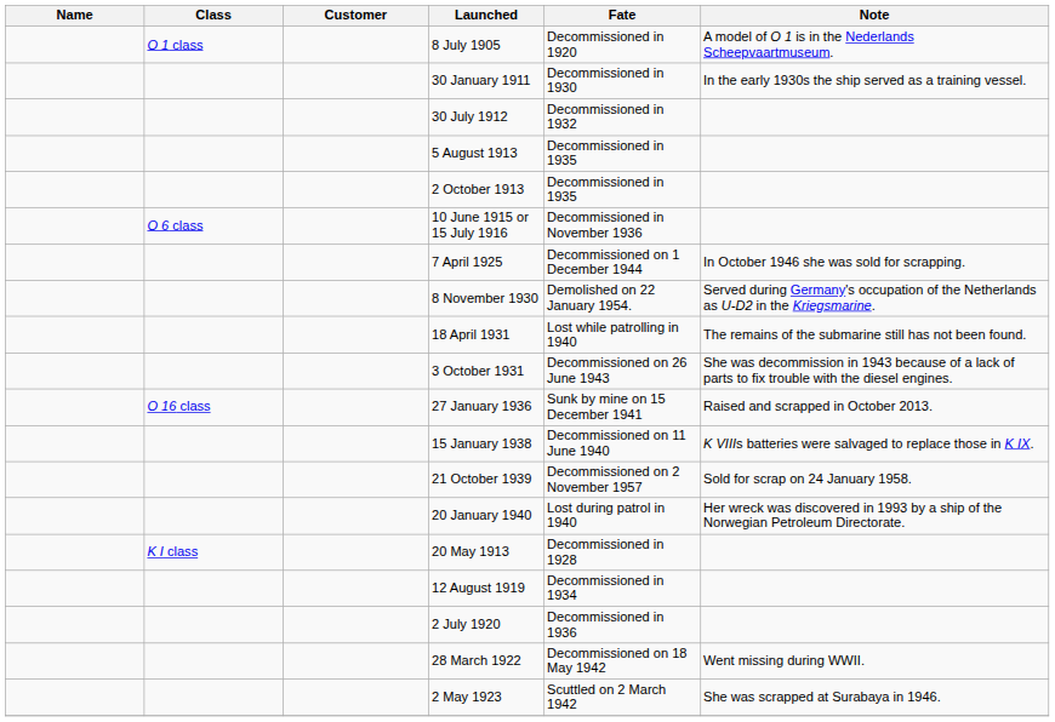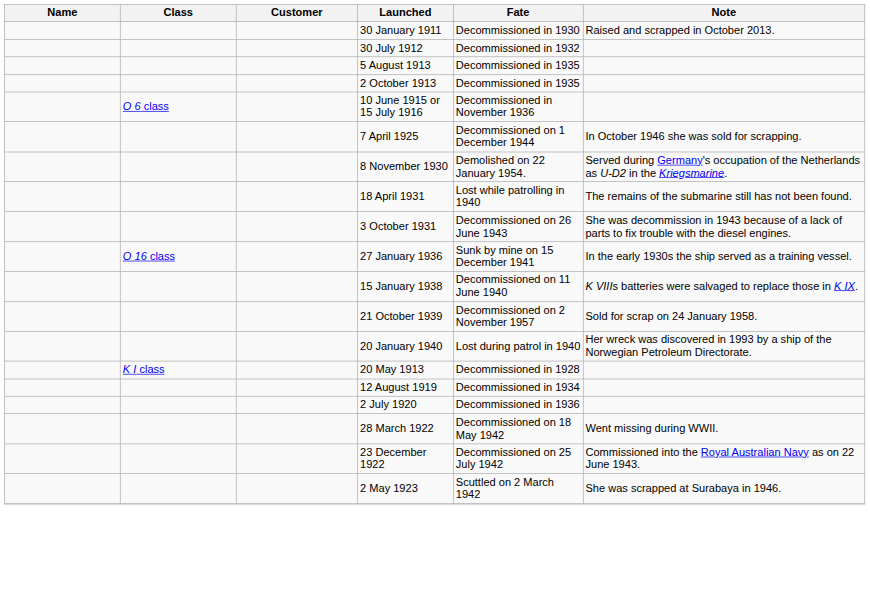 <table class="wikitable mw-collapsible mw-collapsed">
 <tr>
 <th width="200">Name</th>
 <th width="200">Class</th>
 <th width="200">Customer</th>
 <th width="150">Launched</th>
 <th width="200">Fate</th>
 <th width="500">Note</th>
 </tr>
 <tr>
 <td></td>
-<td><a href='#'><em>O 1</em> class</a></td>
-<td></td>
-<td>8 July 1905</td>
-<td>Decommissioned in 1920</td>
-<td>A model of <em>O 1</em> is in the <a href='#'>Nederlands Scheepvaartmuseum</a>.</td>
-</tr>
-<tr>
-<td></td>
 <td></td>
 <td></td>
 <td>30 January 1911</td>
 <td>Decommissioned in 1930</td>
-<td>In the early 1930s the ship served as a training vessel.</td>
+<td>Raised and scrapped in October 2013.</td>
 </tr>
 <tr>
 <td></td>
 <td></td>
 <td></td>
 <td>30 July 1912</td>
 <td>Decommissioned in 1932</td>
 <td></td>
 </tr>
 <tr>
 <td></td>
 <td></td>
 <td></td>
 <td>5 August 1913</td>
 <td>Decommissioned in 1935</td>
 <td></td>
 </tr>
 <tr>
 <td></td>
 <td></td>
 <td></td>
 <td>2 October 1913</td>
 <td>Decommissioned in 1935</td>
 <td></td>
 </tr>
 <tr>
 <td></td>
 <td><a href='#'><em>O 6</em> class</a></td>
 <td></td>
 <td>10 June 1915 or 15 July 1916</td>
 <td>Decommissioned in November 1936</td>
 <td></td>
 </tr>
 <tr>
 <td></td>
 <td></td>
 <td></td>
 <td>7 April 1925</td>
 <td>Decommissioned on 1 December 1944</td>
 <td>In October 1946 she was sold for scrapping.</td>
 </tr>
 <tr>
 <td></td>
 <td></td>
 <td></td>
 <td>8 November 1930</td>
 <td>Demolished on 22 January 1954.</td>
 <td>Served during <a href='#'>Germany</a>'s occupation of the Netherlands as <em>U-D2</em> in the <em><a href='#'>Kriegsmarine</a></em>.</td>
 </tr>
 <tr>
 <td></td>
 <td></td>
 <td></td>
 <td>18 April 1931</td>
 <td>Lost while patrolling in 1940</td>
 <td>The remains of the submarine still has not been found.</td>
 </tr>
 <tr>
 <td></td>
 <td></td>
 <td></td>
 <td>3 October 1931</td>
 <td>Decommissioned on 26 June 1943</td>
 <td>She was decommission in 1943 because of a lack of parts to fix trouble with the diesel engines.</td>
 </tr>
 <tr>
 <td></td>
 <td><a href='#'><em>O 16</em> class</a></td>
 <td></td>
 <td>27 January 1936</td>
 <td>Sunk by mine on 15 December 1941</td>
-<td>Raised and scrapped in October 2013.</td>
+<td>In the early 1930s the ship served as a training vessel.</td>
 </tr>
 <tr>
 <td></td>
 <td></td>
 <td></td>
 <td>15 January 1938</td>
 <td>Decommissioned on 11 June 1940</td>
 <td><em>K VIII</em>s batteries were salvaged to replace those in <em><a href='#'>K IX</a></em>.</td>
 </tr>
 <tr>
 <td></td>
 <td></td>
 <td></td>
 <td>21 October 1939</td>
 <td>Decommissioned on 2 November 1957</td>
 <td>Sold for scrap on 24 January 1958.</td>
 </tr>
 <tr>
 <td></td>
 <td></td>
 <td></td>
 <td>20 January 1940</td>
 <td>Lost during patrol in 1940</td>
 <td>Her wreck was discovered in 1993 by a ship of the Norwegian Petroleum Directorate.</td>
 </tr>
 <tr>
 <td></td>
 <td><a href='#'><em>K I</em> class</a></td>
 <td></td>
 <td>20 May 1913</td>
 <td>Decommissioned in 1928</td>
 <td></td>
 </tr>
 <tr>
 <td></td>
 <td></td>
 <td></td>
 <td>12 August 1919</td>
 <td>Decommissioned in 1934</td>
 <td></td>
 </tr>
 <tr>
 <td></td>
 <td></td>
 <td></td>
 <td>2 July 1920</td>
 <td>Decommissioned in 1936</td>
 <td></td>
 </tr>
 <tr>
 <td></td>
 <td></td>
 <td></td>
 <td>28 March 1922</td>
 <td>Decommissioned on 18 May 1942</td>
 <td>Went missing during WWII.</td>
 </tr>
 <tr>
 <td></td>
 <td></td>
 <td></td>
+<td>23 December 1922</td>
+<td>Decommissioned on 25 July 1942</td>
+<td>Commissioned into the <a href='#'>Royal Australian Navy</a> as  on 22 June 1943.</td>
+</tr>
+<tr>
+<td></td>
+<td></td>
+<td></td>
 <td>2 May 1923</td>
 <td>Scuttled on 2 March 1942</td>
 <td>She was scrapped at Surabaya in 1946.</td>
 </tr>
 <tr>
 </tr>
 </table>
